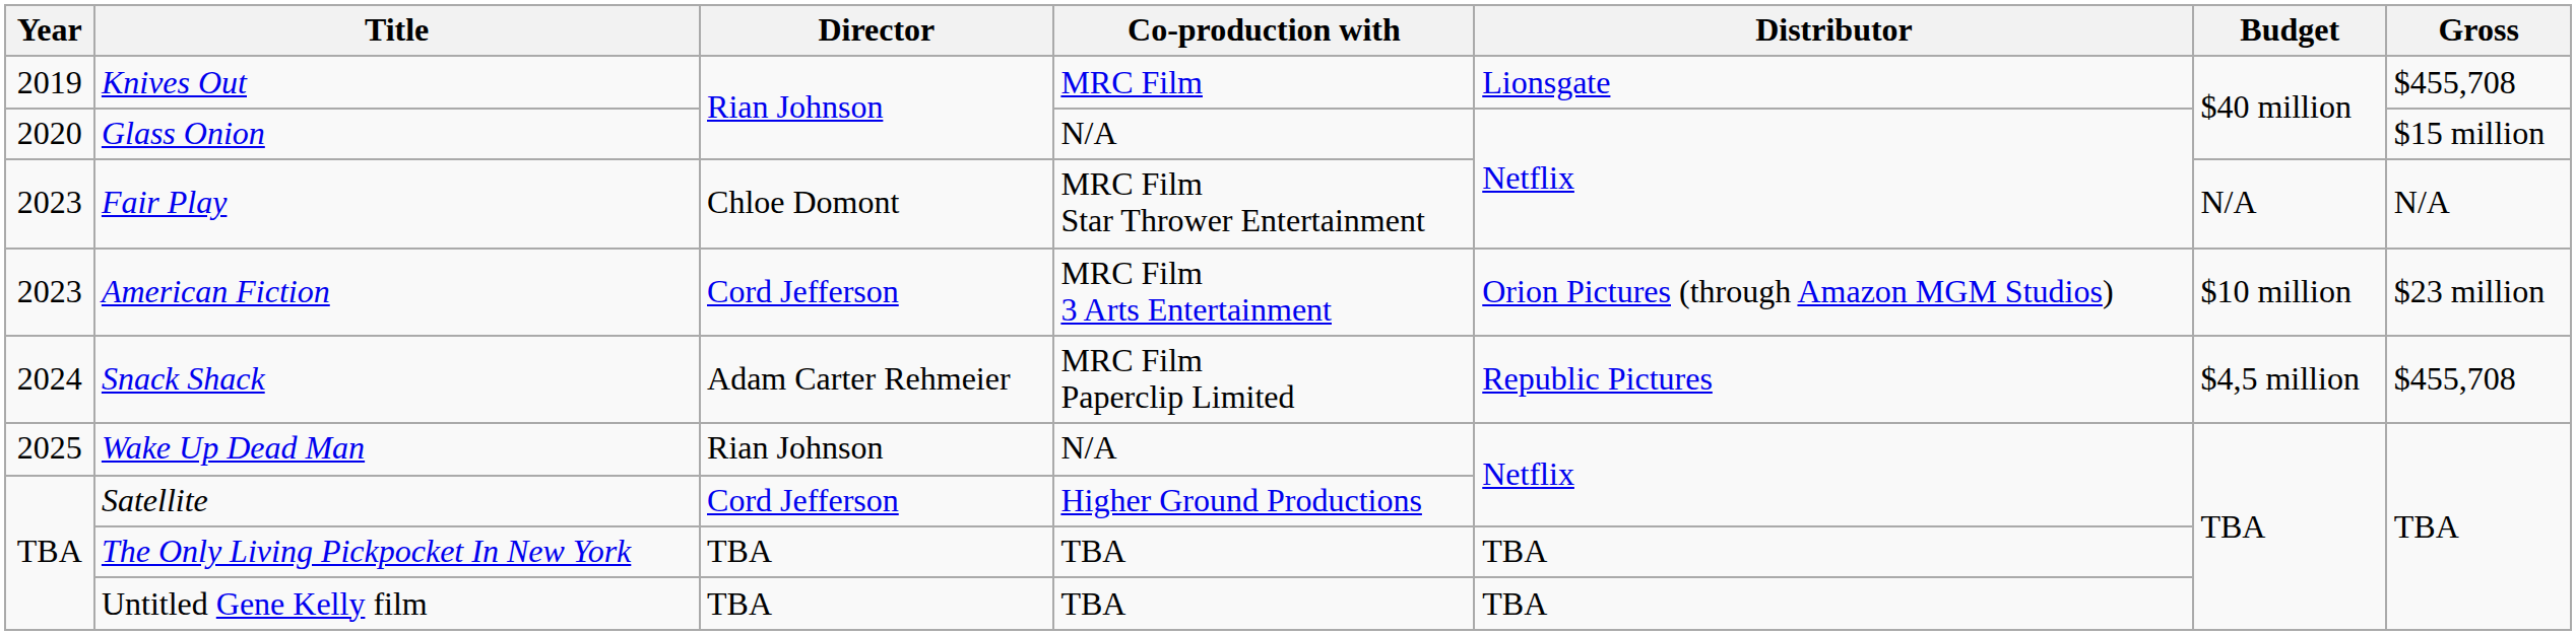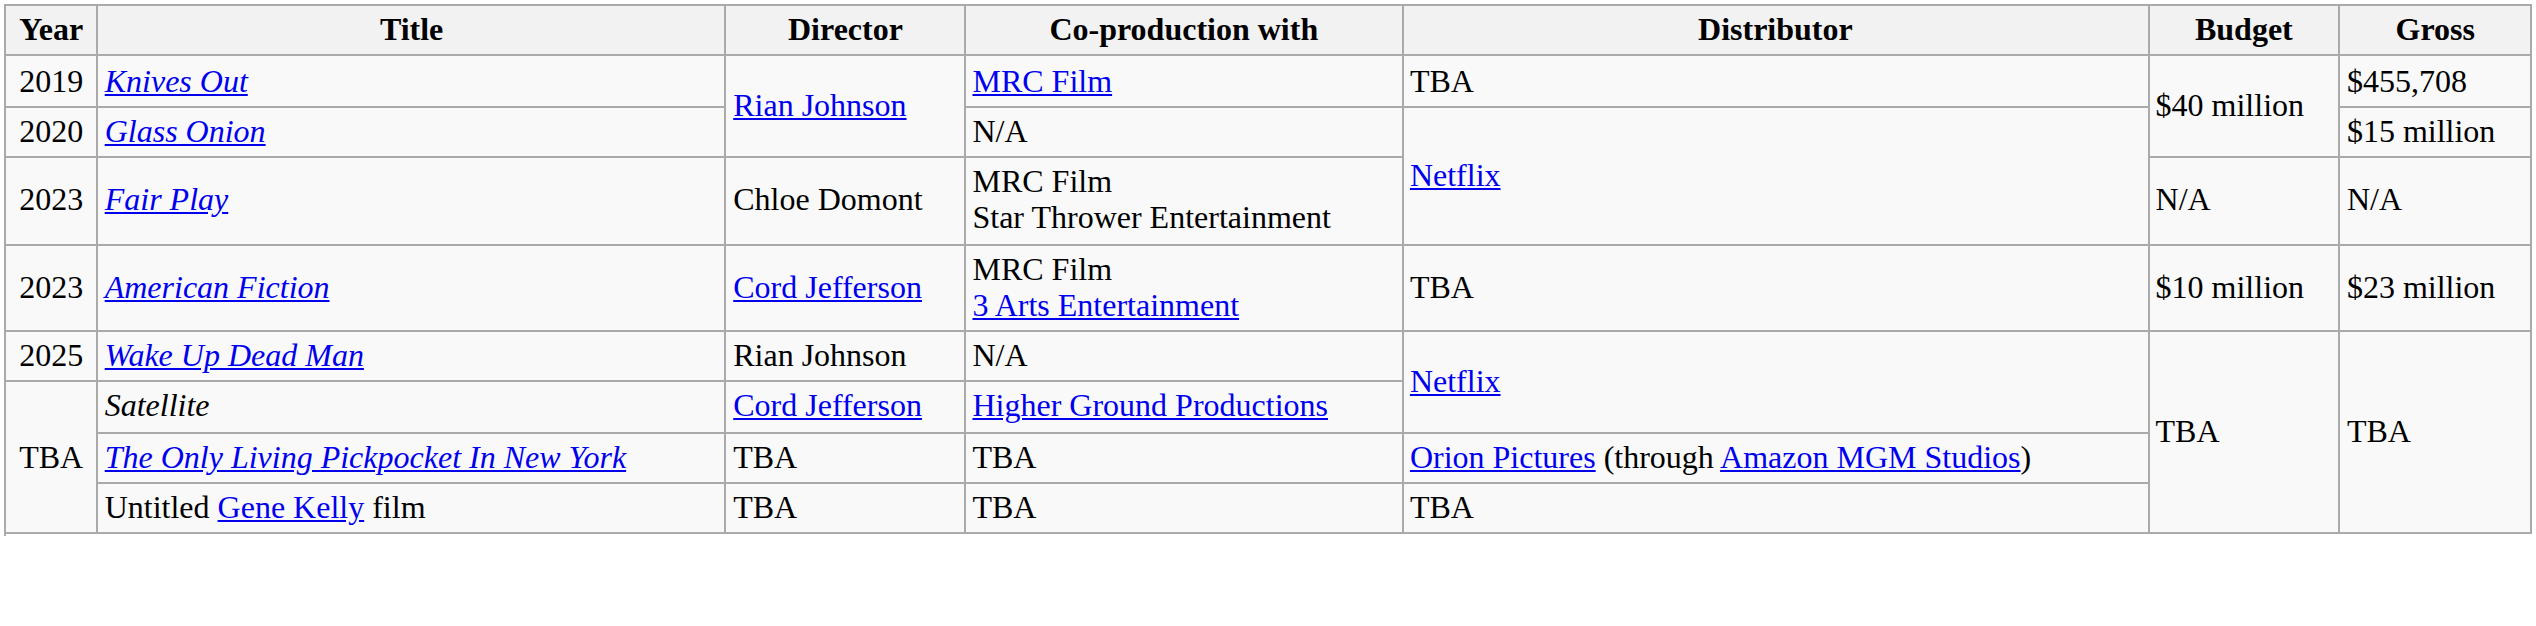 <table class="wikitable sortable" style="width: 100%">
 <tr>
 <th>Year</th>
 <th>Title</th>
 <th>Director</th>
 <th>Co-production with</th>
 <th>Distributor</th>
 <th>Budget</th>
 <th>Gross</th>
 </tr>
 <tr>
 <td style="text-align:center;">2019</td>
 <td><em><a href='#'>Knives Out</a></em></td>
 <td rowspan="2"><a href='#'>Rian Johnson</a></td>
 <td><a href='#'>MRC Film</a></td>
-<td><a href='#'>Lionsgate</a></td>
+<td>TBA</td>
 <td rowspan="2">$40 million</td>
 <td>$455,708</td>
 </tr>
 <tr>
 <td style="text-align:center;">2020</td>
 <td><em><a href='#'>Glass Onion</a></em></td>
 <td>N/A</td>
 <td rowspan="2"><a href='#'>Netflix</a></td>
 <td>$15 million</td>
 </tr>
 <tr>
 <td style="text-align:center;">2023</td>
 <td><em><a href='#'>Fair Play</a></em></td>
 <td>Chloe Domont</td>
 <td>MRC Film<br>Star Thrower Entertainment</td>
 <td>N/A</td>
 <td>N/A</td>
 </tr>
 <tr>
 <td style="text-align:center;">2023</td>
 <td><em><a href='#'>American Fiction</a></em></td>
 <td><a href='#'>Cord Jefferson</a></td>
 <td>MRC Film<br><a href='#'>3 Arts Entertainment</a></td>
-<td><a href='#'>Orion Pictures</a> (through <a href='#'>Amazon MGM Studios</a>)</td>
+<td>TBA</td>
 <td>$10 million</td>
 <td>$23 million</td>
-</tr>
-<tr>
-<td style="text-align:center;">2024</td>
-<td><em><a href='#'>Snack Shack</a></em></td>
-<td>Adam Carter Rehmeier</td>
-<td>MRC Film<br>Paperclip Limited</td>
-<td><a href='#'>Republic Pictures</a></td>
-<td>$4,5 million</td>
-<td>$455,708</td>
 </tr>
 <tr>
 <td style="text-align:center;">2025</td>
 <td><em><a href='#'>Wake Up Dead Man</a></em></td>
 <td>Rian Johnson</td>
 <td>N/A</td>
 <td rowspan="2"><a href='#'>Netflix</a></td>
 <td rowspan="4">TBA</td>
 <td rowspan="4">TBA</td>
 </tr>
 <tr>
 <td style="text-align:center;" rowspan="4">TBA</td>
 <td><em>Satellite</em></td>
 <td><a href='#'>Cord Jefferson</a></td>
 <td><a href='#'>Higher Ground Productions</a></td>
 </tr>
 <tr>
 <td><em><a href='#'>The Only Living Pickpocket In New York</a></em></td>
 <td>TBA</td>
 <td>TBA</td>
-<td>TBA</td>
+<td><a href='#'>Orion Pictures</a> (through <a href='#'>Amazon MGM Studios</a>)</td>
 </tr>
 <tr>
 <td>Untitled <a href='#'>Gene Kelly</a> film</td>
 <td>TBA</td>
 <td>TBA</td>
 <td>TBA</td>
 </tr>
 <tr>
 </tr>
 </table>
